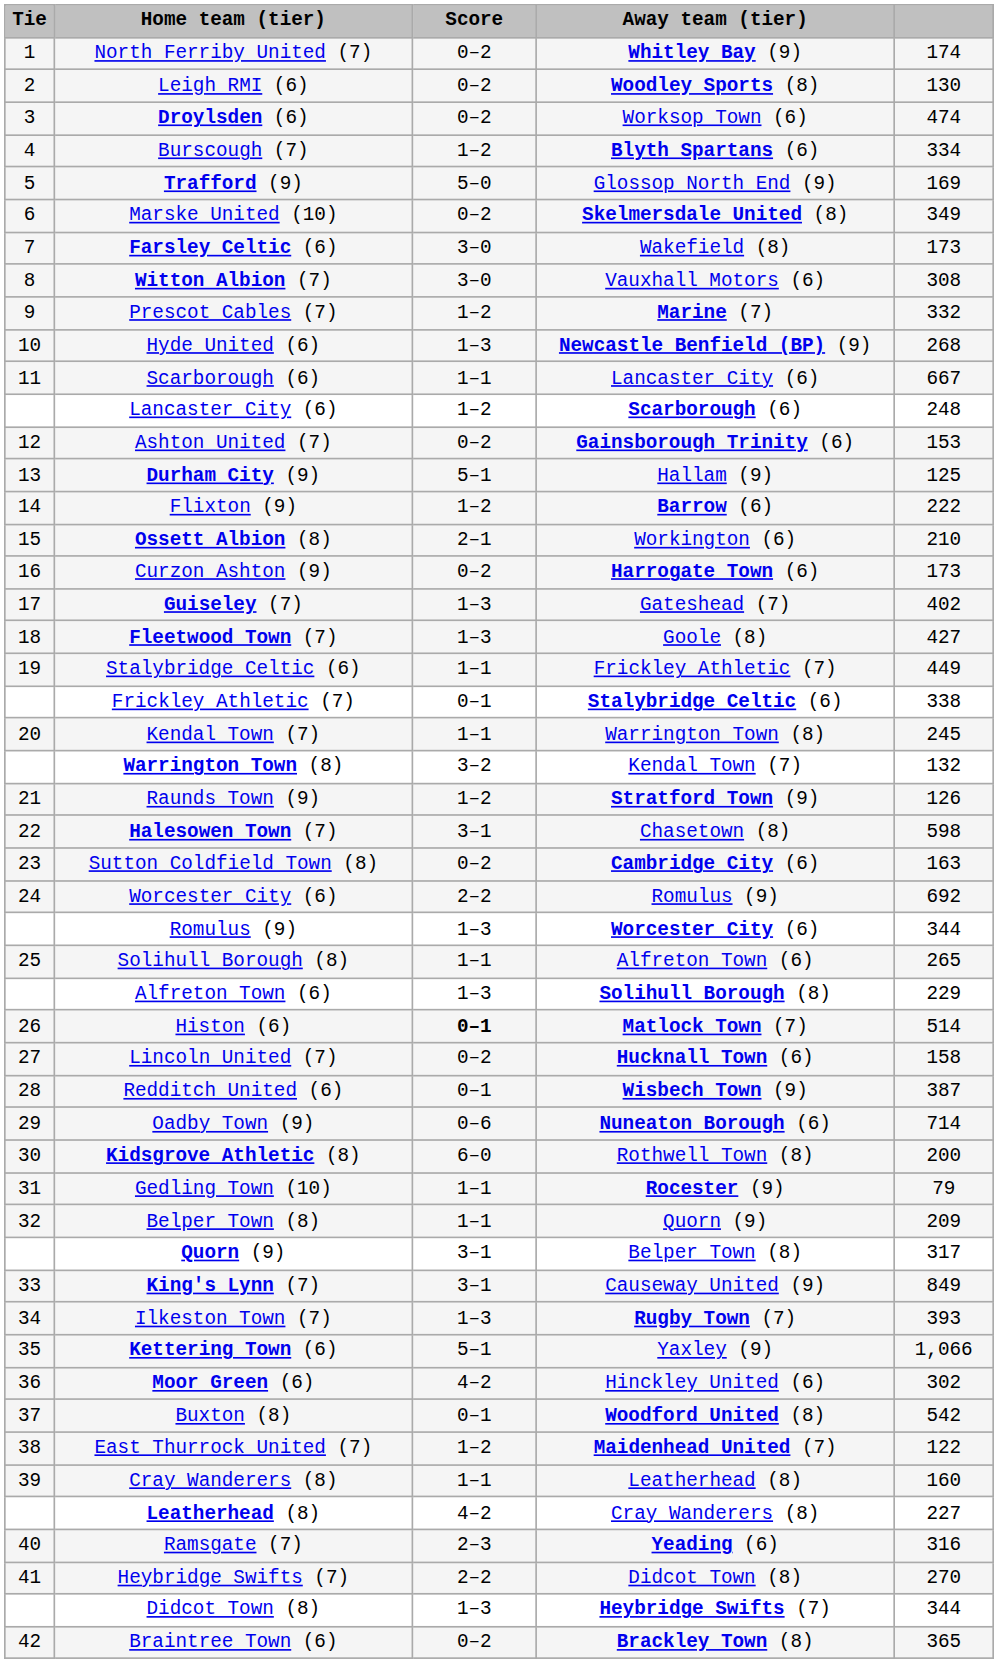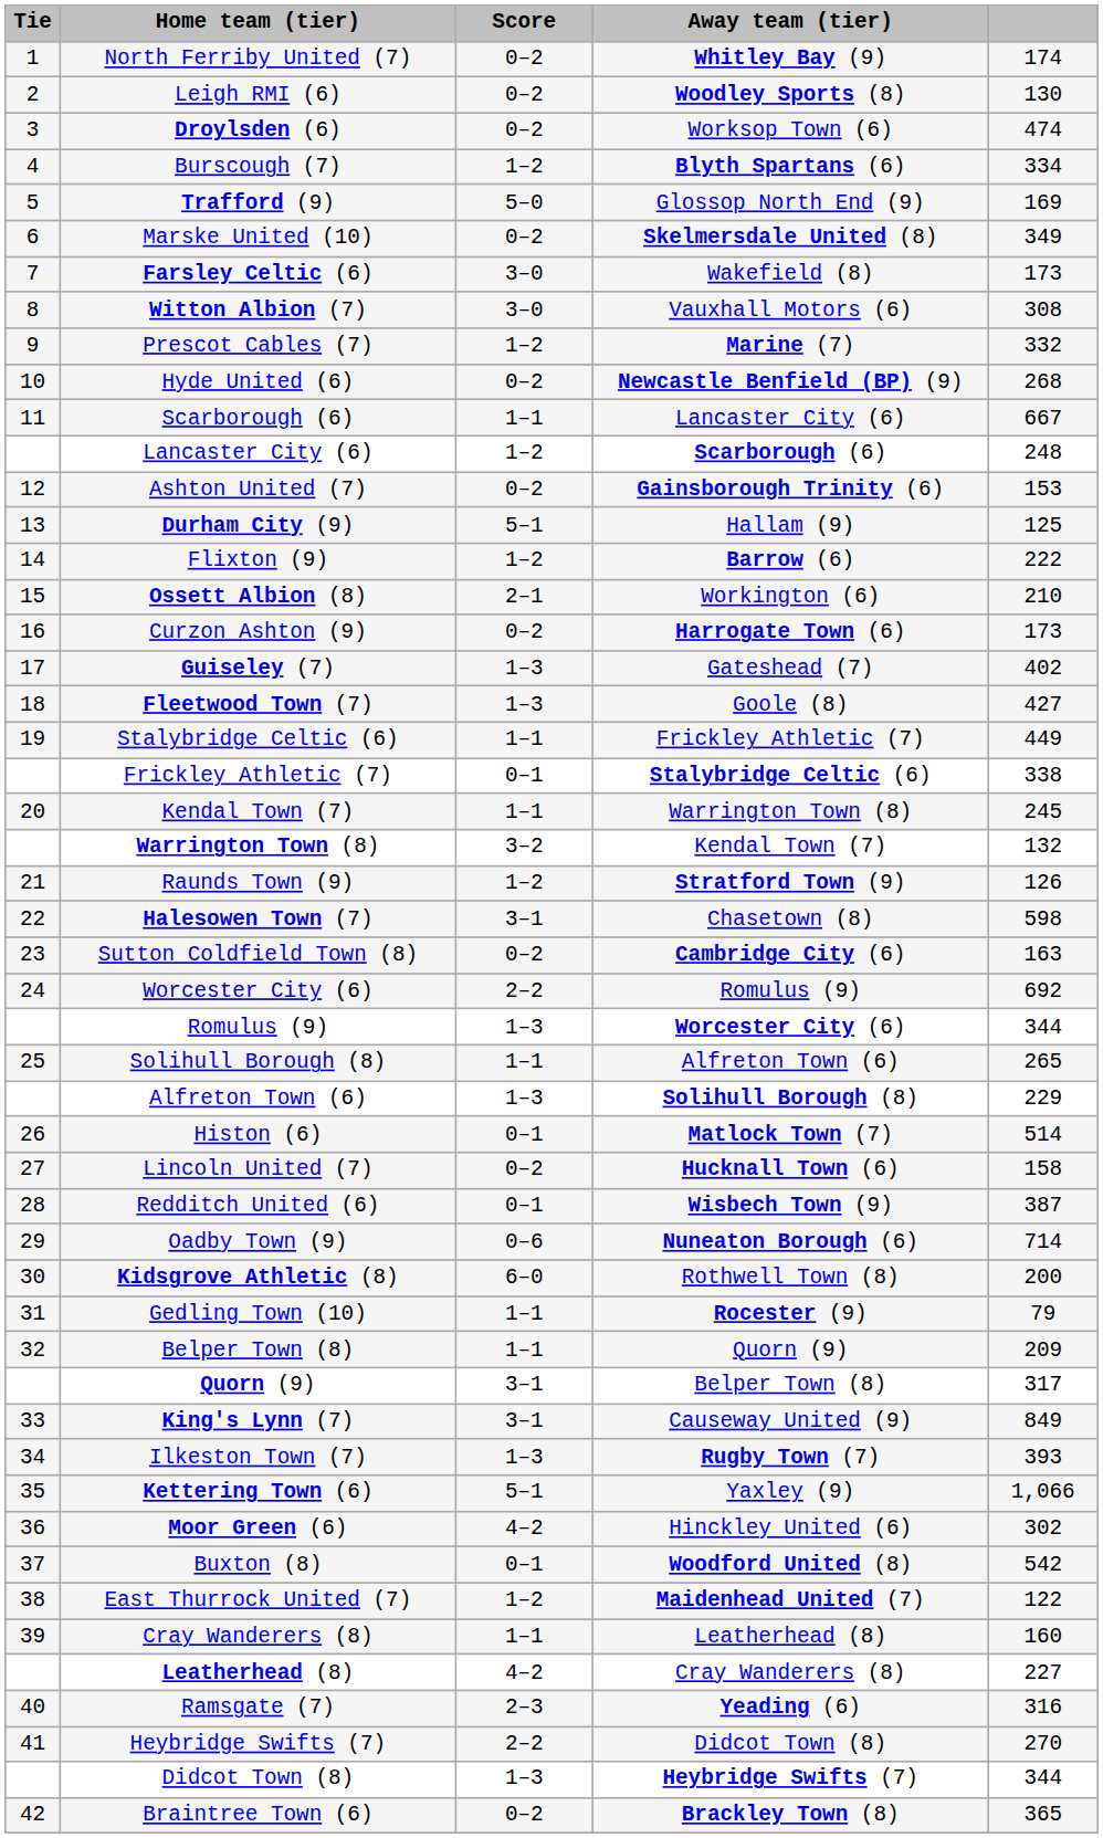 <table class="wikitable" style="width: 600px; background:WhiteSmoke; text-align:center; font-size:90%">
 <tr>
 <td scope="col" style="width:  5.00%; background:silver;"><strong>Tie</strong></td>
 <td scope="col" style="width: 36.25%; background:silver;"><strong>Home team (tier)</strong></td>
 <td scope="col" style="width: 12.50%; background:silver;"><strong>Score</strong></td>
 <td scope="col" style="width: 36.25%; background:silver;"><strong>Away team (tier)</strong></td>
 <td scope="col" style="width: 10.00%; background:silver;"><strong></strong></td>
 </tr>
 <tr>
 <td>1</td>
 <td><a href='#'>North Ferriby United</a> (7)</td>
 <td>0–2</td>
 <td><strong><a href='#'>Whitley Bay</a></strong> (9)</td>
 <td>174</td>
 </tr>
 <tr>
 <td>2</td>
 <td><a href='#'>Leigh RMI</a> (6)</td>
 <td>0–2</td>
 <td><strong><a href='#'>Woodley Sports</a></strong> (8)</td>
 <td>130</td>
 </tr>
 <tr>
 <td>3</td>
 <td><strong><a href='#'>Droylsden</a></strong> (6)</td>
 <td>0–2</td>
 <td><a href='#'>Worksop Town</a> (6)</td>
 <td>474</td>
 </tr>
 <tr>
 <td>4</td>
 <td><a href='#'>Burscough</a> (7)</td>
 <td>1–2</td>
 <td><strong><a href='#'>Blyth Spartans</a></strong> (6)</td>
 <td>334</td>
 </tr>
 <tr>
 <td>5</td>
 <td><strong><a href='#'>Trafford</a></strong> (9)</td>
 <td>5–0</td>
 <td><a href='#'>Glossop North End</a> (9)</td>
 <td>169</td>
 </tr>
 <tr>
 <td>6</td>
 <td><a href='#'>Marske United</a> (10)</td>
 <td>0–2</td>
 <td><strong><a href='#'>Skelmersdale United</a></strong> (8)</td>
 <td>349</td>
 </tr>
 <tr>
 <td>7</td>
 <td><strong><a href='#'>Farsley Celtic</a></strong> (6)</td>
 <td>3–0</td>
 <td><a href='#'>Wakefield</a> (8)</td>
 <td>173</td>
 </tr>
 <tr>
 <td>8</td>
 <td><strong><a href='#'>Witton Albion</a></strong> (7)</td>
 <td>3–0</td>
 <td><a href='#'>Vauxhall Motors</a> (6)</td>
 <td>308</td>
 </tr>
 <tr>
 <td>9</td>
 <td><a href='#'>Prescot Cables</a> (7)</td>
 <td>1–2</td>
 <td><strong><a href='#'>Marine</a></strong> (7)</td>
 <td>332</td>
 </tr>
 <tr>
 <td>10</td>
 <td><a href='#'>Hyde United</a> (6)</td>
-<td>1–3</td>
+<td>0–2</td>
 <td><strong><a href='#'>Newcastle Benfield (BP)</a></strong> (9)</td>
 <td>268</td>
 </tr>
 <tr>
 <td>11</td>
 <td><a href='#'>Scarborough</a> (6)</td>
 <td>1–1</td>
 <td><a href='#'>Lancaster City</a> (6)</td>
 <td>667</td>
 </tr>
 <tr style="background:white;">
 <td><em></em></td>
 <td><a href='#'>Lancaster City</a> (6)</td>
 <td>1–2</td>
 <td><strong><a href='#'>Scarborough</a></strong> (6)</td>
 <td>248</td>
 </tr>
 <tr>
 <td>12</td>
 <td><a href='#'>Ashton United</a> (7)</td>
 <td>0–2</td>
 <td><strong><a href='#'>Gainsborough Trinity</a></strong> (6)</td>
 <td>153</td>
 </tr>
 <tr>
 <td>13</td>
 <td><strong><a href='#'>Durham City</a></strong> (9)</td>
 <td>5–1</td>
 <td><a href='#'>Hallam</a> (9)</td>
 <td>125</td>
 </tr>
 <tr>
 <td>14</td>
 <td><a href='#'>Flixton</a> (9)</td>
 <td>1–2</td>
 <td><strong><a href='#'>Barrow</a></strong> (6)</td>
 <td>222</td>
 </tr>
 <tr>
 <td>15</td>
 <td><strong><a href='#'>Ossett Albion</a></strong> (8)</td>
 <td>2–1</td>
 <td><a href='#'>Workington</a> (6)</td>
 <td>210</td>
 </tr>
 <tr>
 <td>16</td>
 <td><a href='#'>Curzon Ashton</a> (9)</td>
 <td>0–2</td>
 <td><strong><a href='#'>Harrogate Town</a></strong> (6)</td>
 <td>173</td>
 </tr>
 <tr>
 <td>17</td>
 <td><strong><a href='#'>Guiseley</a></strong> (7)</td>
 <td>1–3</td>
 <td><a href='#'>Gateshead</a> (7)</td>
 <td>402</td>
 </tr>
 <tr>
 <td>18</td>
 <td><strong><a href='#'>Fleetwood Town</a></strong> (7)</td>
 <td>1–3</td>
 <td><a href='#'>Goole</a> (8)</td>
 <td>427</td>
 </tr>
 <tr>
 <td>19</td>
 <td><a href='#'>Stalybridge Celtic</a> (6)</td>
 <td>1–1</td>
 <td><a href='#'>Frickley Athletic</a> (7)</td>
 <td>449</td>
 </tr>
 <tr style="background:white;">
 <td><em></em></td>
 <td><a href='#'>Frickley Athletic</a> (7)</td>
 <td>0–1</td>
 <td><strong><a href='#'>Stalybridge Celtic</a></strong> (6)</td>
 <td>338</td>
 </tr>
 <tr>
 <td>20</td>
 <td><a href='#'>Kendal Town</a> (7)</td>
 <td>1–1</td>
 <td><a href='#'>Warrington Town</a> (8)</td>
 <td>245</td>
 </tr>
 <tr style="background:white;">
 <td><em></em></td>
 <td><strong><a href='#'>Warrington Town</a></strong> (8)</td>
 <td>3–2</td>
 <td><a href='#'>Kendal Town</a> (7)</td>
 <td>132</td>
 </tr>
 <tr>
 <td>21</td>
 <td><a href='#'>Raunds Town</a> (9)</td>
 <td>1–2</td>
 <td><strong><a href='#'>Stratford Town</a></strong> (9)</td>
 <td>126</td>
 </tr>
 <tr>
 <td>22</td>
 <td><strong><a href='#'>Halesowen Town</a></strong> (7)</td>
 <td>3–1</td>
 <td><a href='#'>Chasetown</a> (8)</td>
 <td>598</td>
 </tr>
 <tr>
 <td>23</td>
 <td><a href='#'>Sutton Coldfield Town</a> (8)</td>
 <td>0–2</td>
 <td><strong><a href='#'>Cambridge City</a></strong> (6)</td>
 <td>163</td>
 </tr>
 <tr>
 <td>24</td>
 <td><a href='#'>Worcester City</a> (6)</td>
 <td>2–2</td>
 <td><a href='#'>Romulus</a> (9)</td>
 <td>692</td>
 </tr>
 <tr style="background:white;">
 <td><em></em></td>
 <td><a href='#'>Romulus</a> (9)</td>
 <td>1–3</td>
 <td><strong><a href='#'>Worcester City</a></strong> (6)</td>
 <td>344</td>
 </tr>
 <tr>
 <td>25</td>
 <td><a href='#'>Solihull Borough</a> (8)</td>
 <td>1–1</td>
 <td><a href='#'>Alfreton Town</a> (6)</td>
 <td>265</td>
 </tr>
 <tr style="background:white;">
 <td><em></em></td>
 <td><a href='#'>Alfreton Town</a> (6)</td>
 <td>1–3</td>
 <td><strong><a href='#'>Solihull Borough</a></strong> (8)</td>
 <td>229</td>
 </tr>
 <tr>
 <td>26</td>
 <td><a href='#'>Histon</a> (6)</td>
-<td><strong>0–1</strong></td>
+<td>0–1</td>
 <td><strong><a href='#'>Matlock Town</a></strong> (7)</td>
 <td>514</td>
 </tr>
 <tr>
 <td>27</td>
 <td><a href='#'>Lincoln United</a> (7)</td>
 <td>0–2</td>
 <td><strong><a href='#'>Hucknall Town</a></strong> (6)</td>
 <td>158</td>
 </tr>
 <tr>
 <td>28</td>
 <td><a href='#'>Redditch United</a> (6)</td>
 <td>0–1</td>
 <td><strong><a href='#'>Wisbech Town</a></strong> (9)</td>
 <td>387</td>
 </tr>
 <tr>
 <td>29</td>
 <td><a href='#'>Oadby Town</a> (9)</td>
 <td>0–6</td>
 <td><strong><a href='#'>Nuneaton Borough</a></strong> (6)</td>
 <td>714</td>
 </tr>
 <tr>
 <td>30</td>
 <td><strong><a href='#'>Kidsgrove Athletic</a></strong> (8)</td>
 <td>6–0</td>
 <td><a href='#'>Rothwell Town</a> (8)</td>
 <td>200</td>
 </tr>
 <tr>
 <td>31</td>
 <td><a href='#'>Gedling Town</a> (10)</td>
 <td>1–1</td>
 <td><strong><a href='#'>Rocester</a></strong> (9)</td>
 <td>79</td>
 </tr>
 <tr>
 <td>32</td>
 <td><a href='#'>Belper Town</a> (8)</td>
 <td>1–1</td>
 <td><a href='#'>Quorn</a> (9)</td>
 <td>209</td>
 </tr>
 <tr style="background:white;">
 <td><em></em></td>
 <td><strong><a href='#'>Quorn</a></strong> (9)</td>
 <td>3–1</td>
 <td><a href='#'>Belper Town</a> (8)</td>
 <td>317</td>
 </tr>
 <tr>
 <td>33</td>
 <td><strong><a href='#'>King's Lynn</a></strong> (7)</td>
 <td>3–1</td>
 <td><a href='#'>Causeway United</a> (9)</td>
 <td>849</td>
 </tr>
 <tr>
 <td>34</td>
 <td><a href='#'>Ilkeston Town</a> (7)</td>
 <td>1–3</td>
 <td><strong><a href='#'>Rugby Town</a></strong> (7)</td>
 <td>393</td>
 </tr>
 <tr>
 <td>35</td>
 <td><strong><a href='#'>Kettering Town</a></strong> (6)</td>
 <td>5–1</td>
 <td><a href='#'>Yaxley</a> (9)</td>
 <td>1,066</td>
 </tr>
 <tr>
 <td>36</td>
 <td><strong><a href='#'>Moor Green</a></strong> (6)</td>
 <td>4–2</td>
 <td><a href='#'>Hinckley United</a> (6)</td>
 <td>302</td>
 </tr>
 <tr>
 <td>37</td>
 <td><a href='#'>Buxton</a> (8)</td>
 <td>0–1</td>
 <td><strong><a href='#'>Woodford United</a></strong> (8)</td>
 <td>542</td>
 </tr>
 <tr>
 <td>38</td>
 <td><a href='#'>East Thurrock United</a> (7)</td>
 <td>1–2</td>
 <td><strong><a href='#'>Maidenhead United</a></strong> (7)</td>
 <td>122</td>
 </tr>
 <tr>
 <td>39</td>
 <td><a href='#'>Cray Wanderers</a> (8)</td>
 <td>1–1</td>
 <td><a href='#'>Leatherhead</a> (8)</td>
 <td>160</td>
 </tr>
 <tr style="background:white;">
 <td><em></em></td>
 <td><strong><a href='#'>Leatherhead</a></strong> (8)</td>
 <td>4–2</td>
 <td><a href='#'>Cray Wanderers</a> (8)</td>
 <td>227</td>
 </tr>
 <tr>
 <td>40</td>
 <td><a href='#'>Ramsgate</a> (7)</td>
 <td>2–3</td>
 <td><strong><a href='#'>Yeading</a></strong> (6)</td>
 <td>316</td>
 </tr>
 <tr>
 <td>41</td>
 <td><a href='#'>Heybridge Swifts</a> (7)</td>
 <td>2–2</td>
 <td><a href='#'>Didcot Town</a> (8)</td>
 <td>270</td>
 </tr>
 <tr style="background:white;">
 <td><em></em></td>
 <td><a href='#'>Didcot Town</a> (8)</td>
 <td>1–3</td>
 <td><strong><a href='#'>Heybridge Swifts</a></strong> (7)</td>
 <td>344</td>
 </tr>
 <tr>
 <td>42</td>
 <td><a href='#'>Braintree Town</a> (6)</td>
 <td>0–2</td>
 <td><strong><a href='#'>Brackley Town</a></strong> (8)</td>
 <td>365</td>
 </tr>
 </table>
